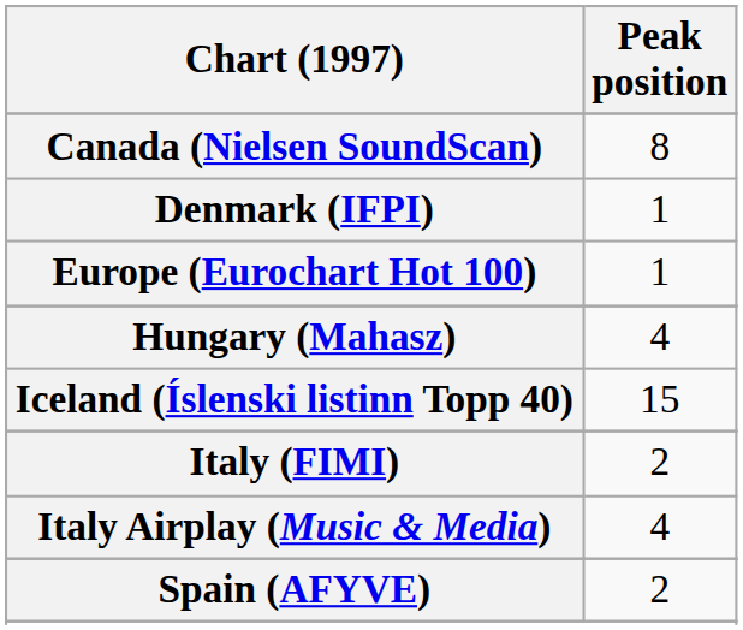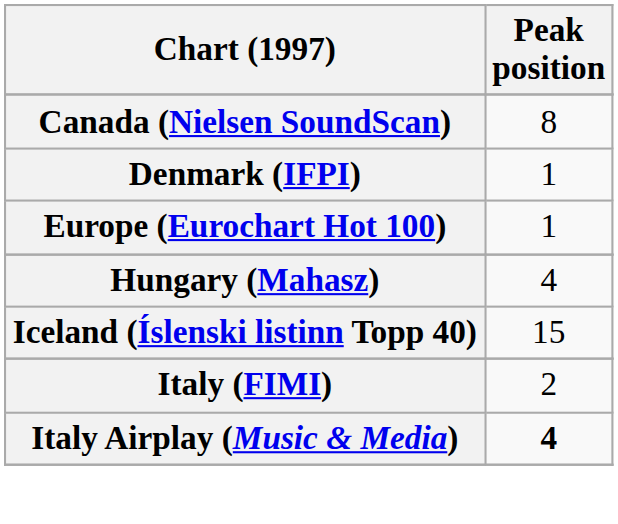 <table class="wikitable sortable plainrowheaders" style="text-align:center">
 <tr>
 <th>Chart (1997)</th>
 <th>Peak<br>position</th>
 </tr>
 <tr>
 </tr>
 <tr>
 </tr>
 <tr>
 </tr>
 <tr>
 </tr>
 <tr>
 </tr>
 <tr>
 </tr>
 <tr>
 <th scope="row">Canada (<a href='#'>Nielsen SoundScan</a>)</th>
 <td>8</td>
 </tr>
 <tr>
 <th scope="row">Denmark (<a href='#'>IFPI</a>)</th>
 <td>1</td>
 </tr>
 <tr>
 <th scope="row">Europe (<a href='#'>Eurochart Hot 100</a>)</th>
 <td>1</td>
 </tr>
 <tr>
 </tr>
 <tr>
 </tr>
 <tr>
 </tr>
 <tr>
 <th scope="row">Hungary (<a href='#'>Mahasz</a>)</th>
 <td>4</td>
 </tr>
 <tr>
 <th scope="row">Iceland (<a href='#'>Íslenski listinn</a> Topp 40)</th>
 <td>15</td>
 </tr>
 <tr>
 </tr>
 <tr>
 <th scope="row">Italy (<a href='#'>FIMI</a>)</th>
 <td>2</td>
 </tr>
 <tr>
 <th scope="row">Italy Airplay (<em><a href='#'>Music & Media</a></em>)</th>
-<td>4</td>
+<td><strong>4</strong></td>
 </tr>
 <tr>
 </tr>
 <tr>
 </tr>
 <tr>
 </tr>
 <tr>
 </tr>
 <tr>
-</tr>
-<tr>
-<th scope="row">Spain (<a href='#'>AFYVE</a>)</th>
-<td>2</td>
 </tr>
 <tr>
 </tr>
 <tr>
 </tr>
 <tr>
 </tr>
 <tr>
 </tr>
 <tr>
 </tr>
 <tr>
 </tr>
 <tr>
 </tr>
 <tr>
 </tr>
 </table>
